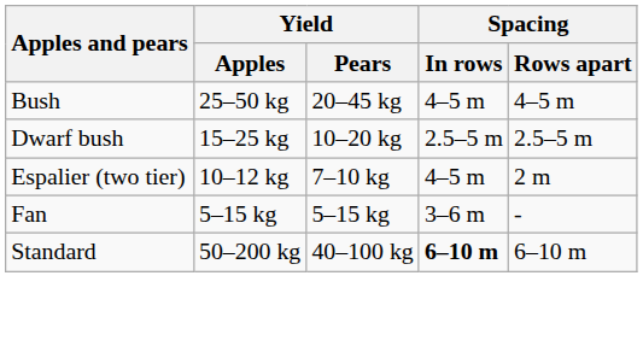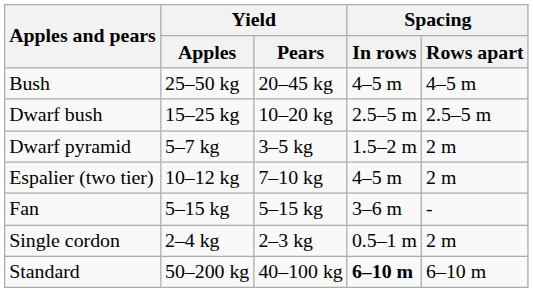 <table class="wikitable">
 <tr>
 <th rowspan=2>Apples and pears</th>
 <th colspan=2>Yield</th>
 <th colspan=2>Spacing</th>
 </tr>
 <tr>
 <th>Apples</th>
 <th>Pears</th>
 <th>In rows</th>
 <th>Rows apart</th>
 </tr>
 <tr>
 <td>Bush</td>
 <td>25–50 kg</td>
 <td>20–45 kg</td>
 <td>4–5 m</td>
 <td>4–5 m</td>
 </tr>
 <tr>
 <td>Dwarf bush</td>
 <td>15–25 kg</td>
 <td>10–20 kg</td>
 <td>2.5–5 m</td>
 <td>2.5–5 m</td>
 </tr>
 <tr>
+<td>Dwarf pyramid</td>
+<td>5–7 kg</td>
+<td>3–5 kg</td>
+<td>1.5–2 m</td>
+<td>2 m</td>
+</tr>
+<tr>
 <td>Espalier (two tier)</td>
 <td>10–12 kg</td>
 <td>7–10 kg</td>
 <td>4–5 m</td>
 <td>2 m</td>
 </tr>
 <tr>
 <td>Fan</td>
 <td>5–15 kg</td>
 <td>5–15 kg</td>
 <td>3–6 m</td>
 <td>-</td>
 </tr>
 <tr>
+<td>Single cordon</td>
+<td>2–4 kg</td>
+<td>2–3 kg</td>
+<td>0.5–1 m</td>
+<td>2 m</td>
+</tr>
+<tr>
 <td>Standard</td>
 <td>50–200 kg</td>
 <td>40–100 kg</td>
 <td><strong>6–10 m</strong></td>
 <td>6–10 m</td>
 </tr>
 </table>
